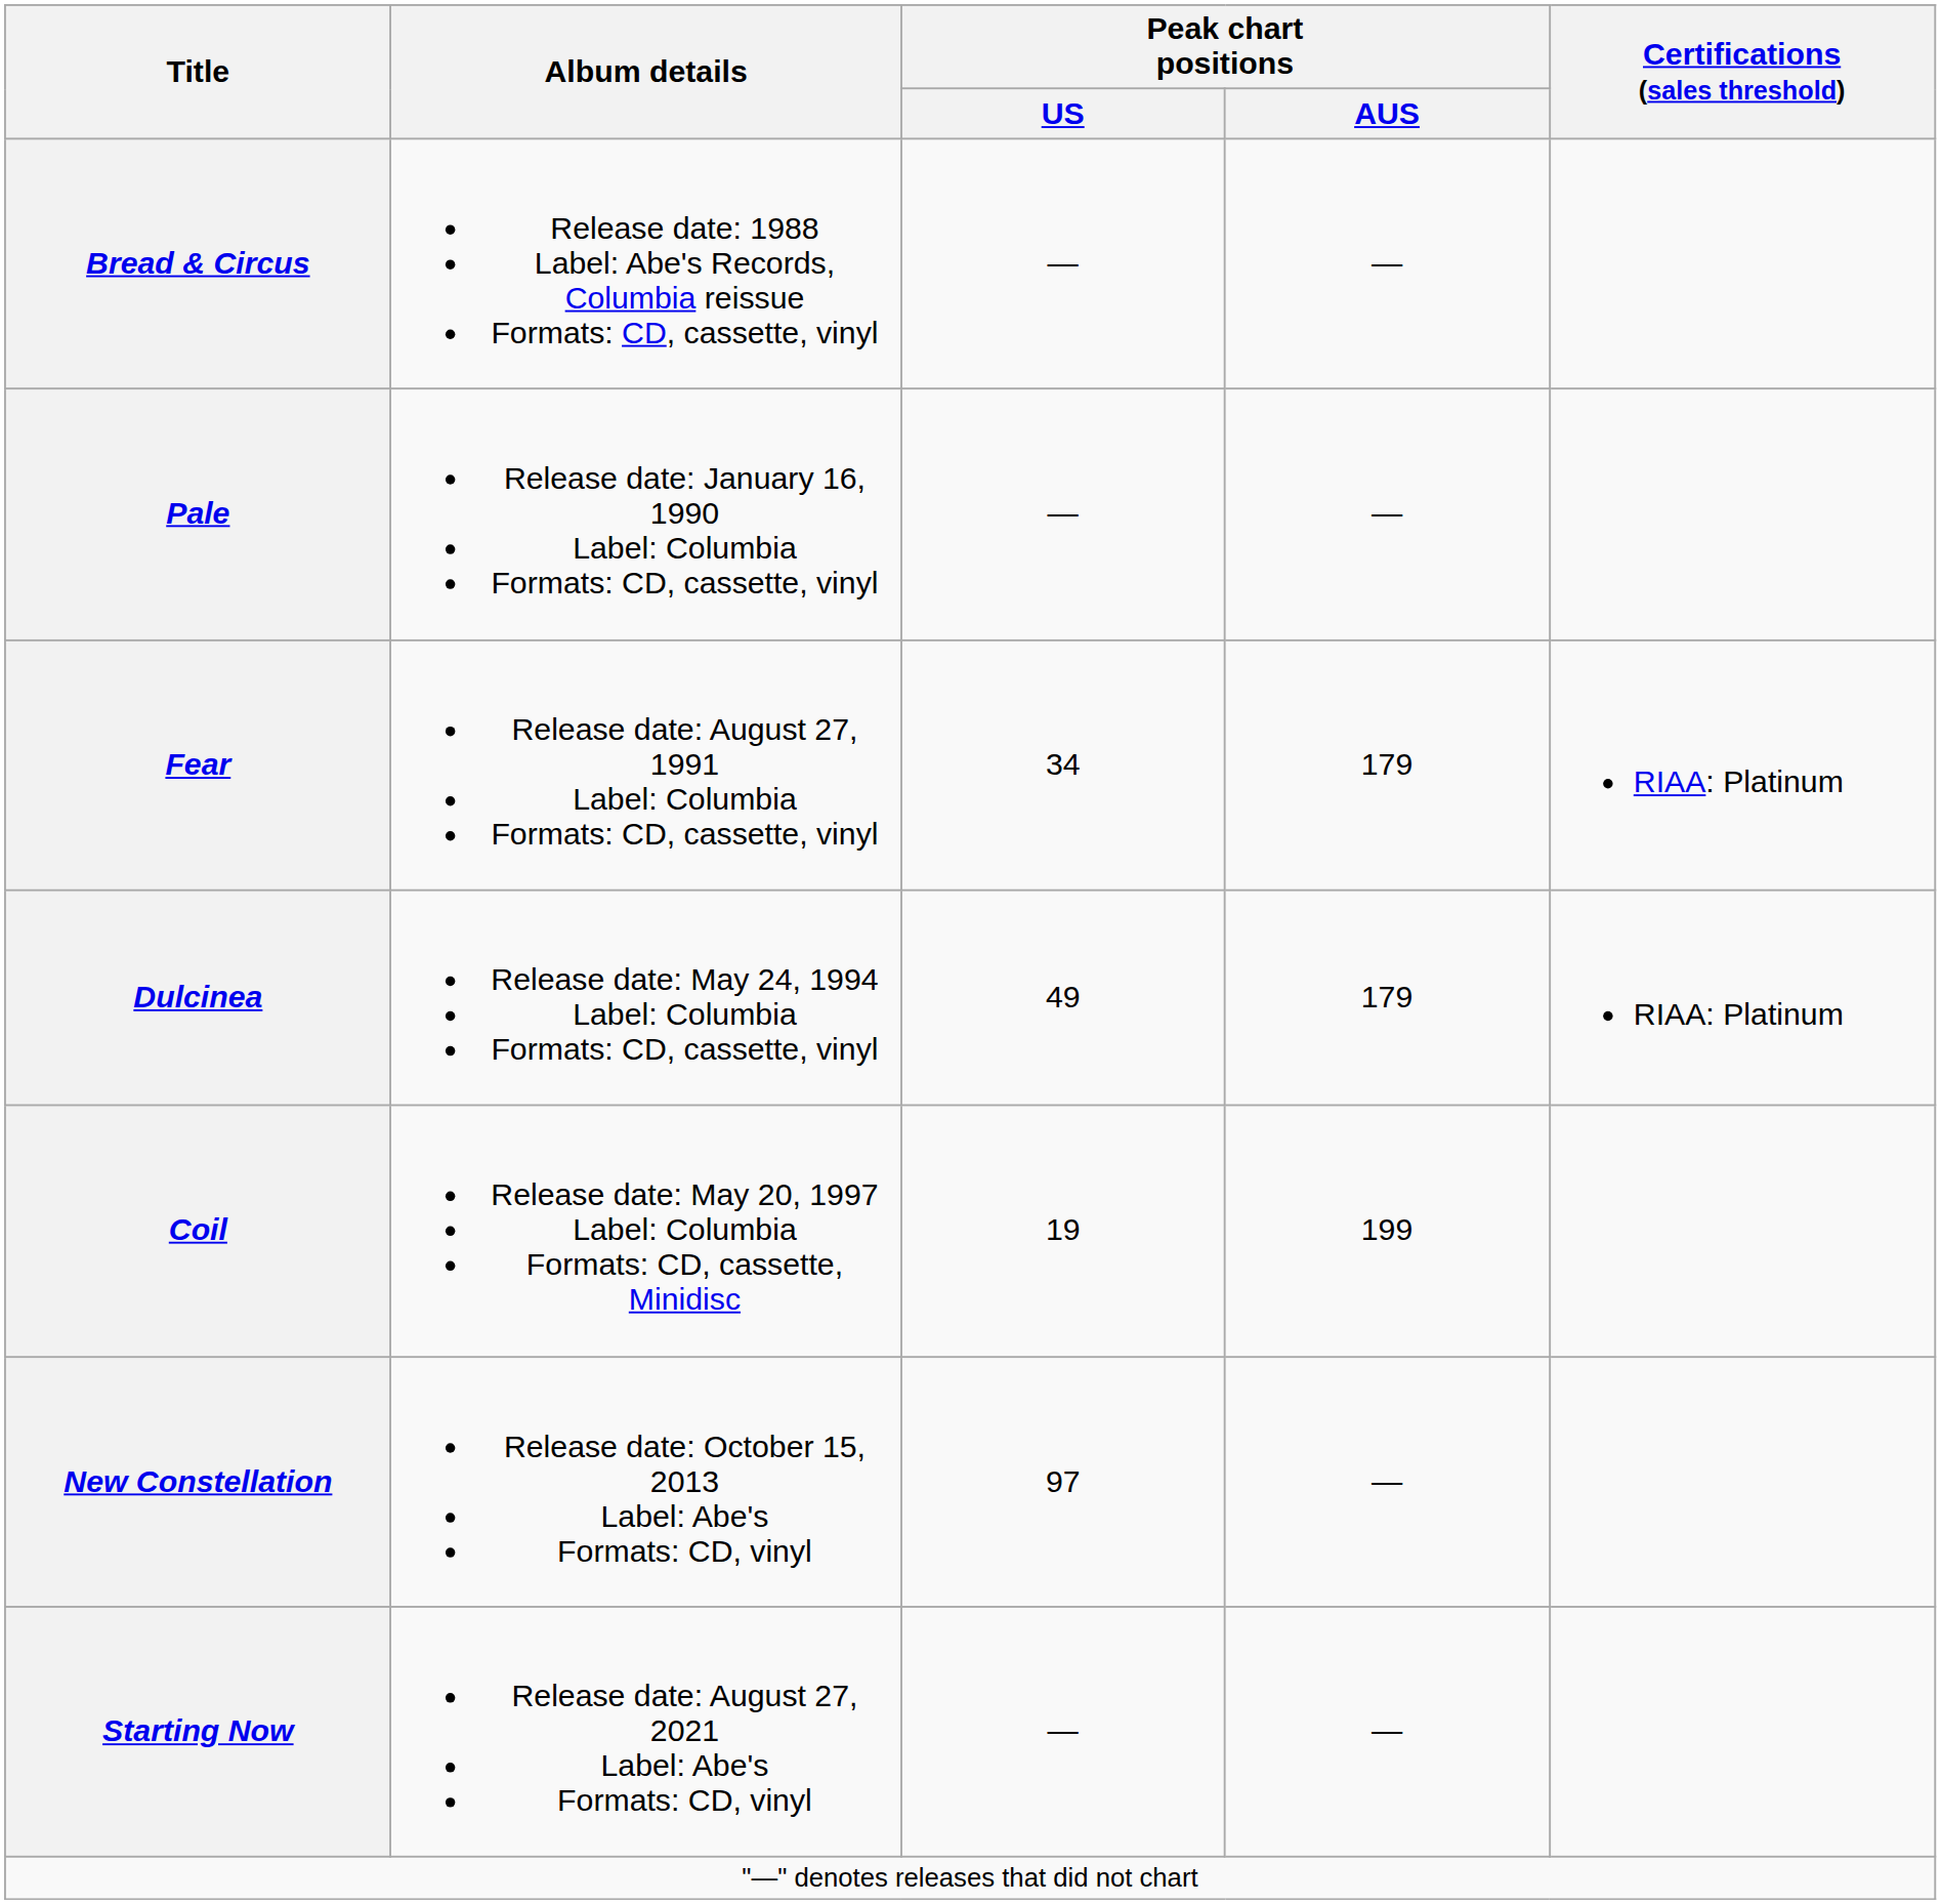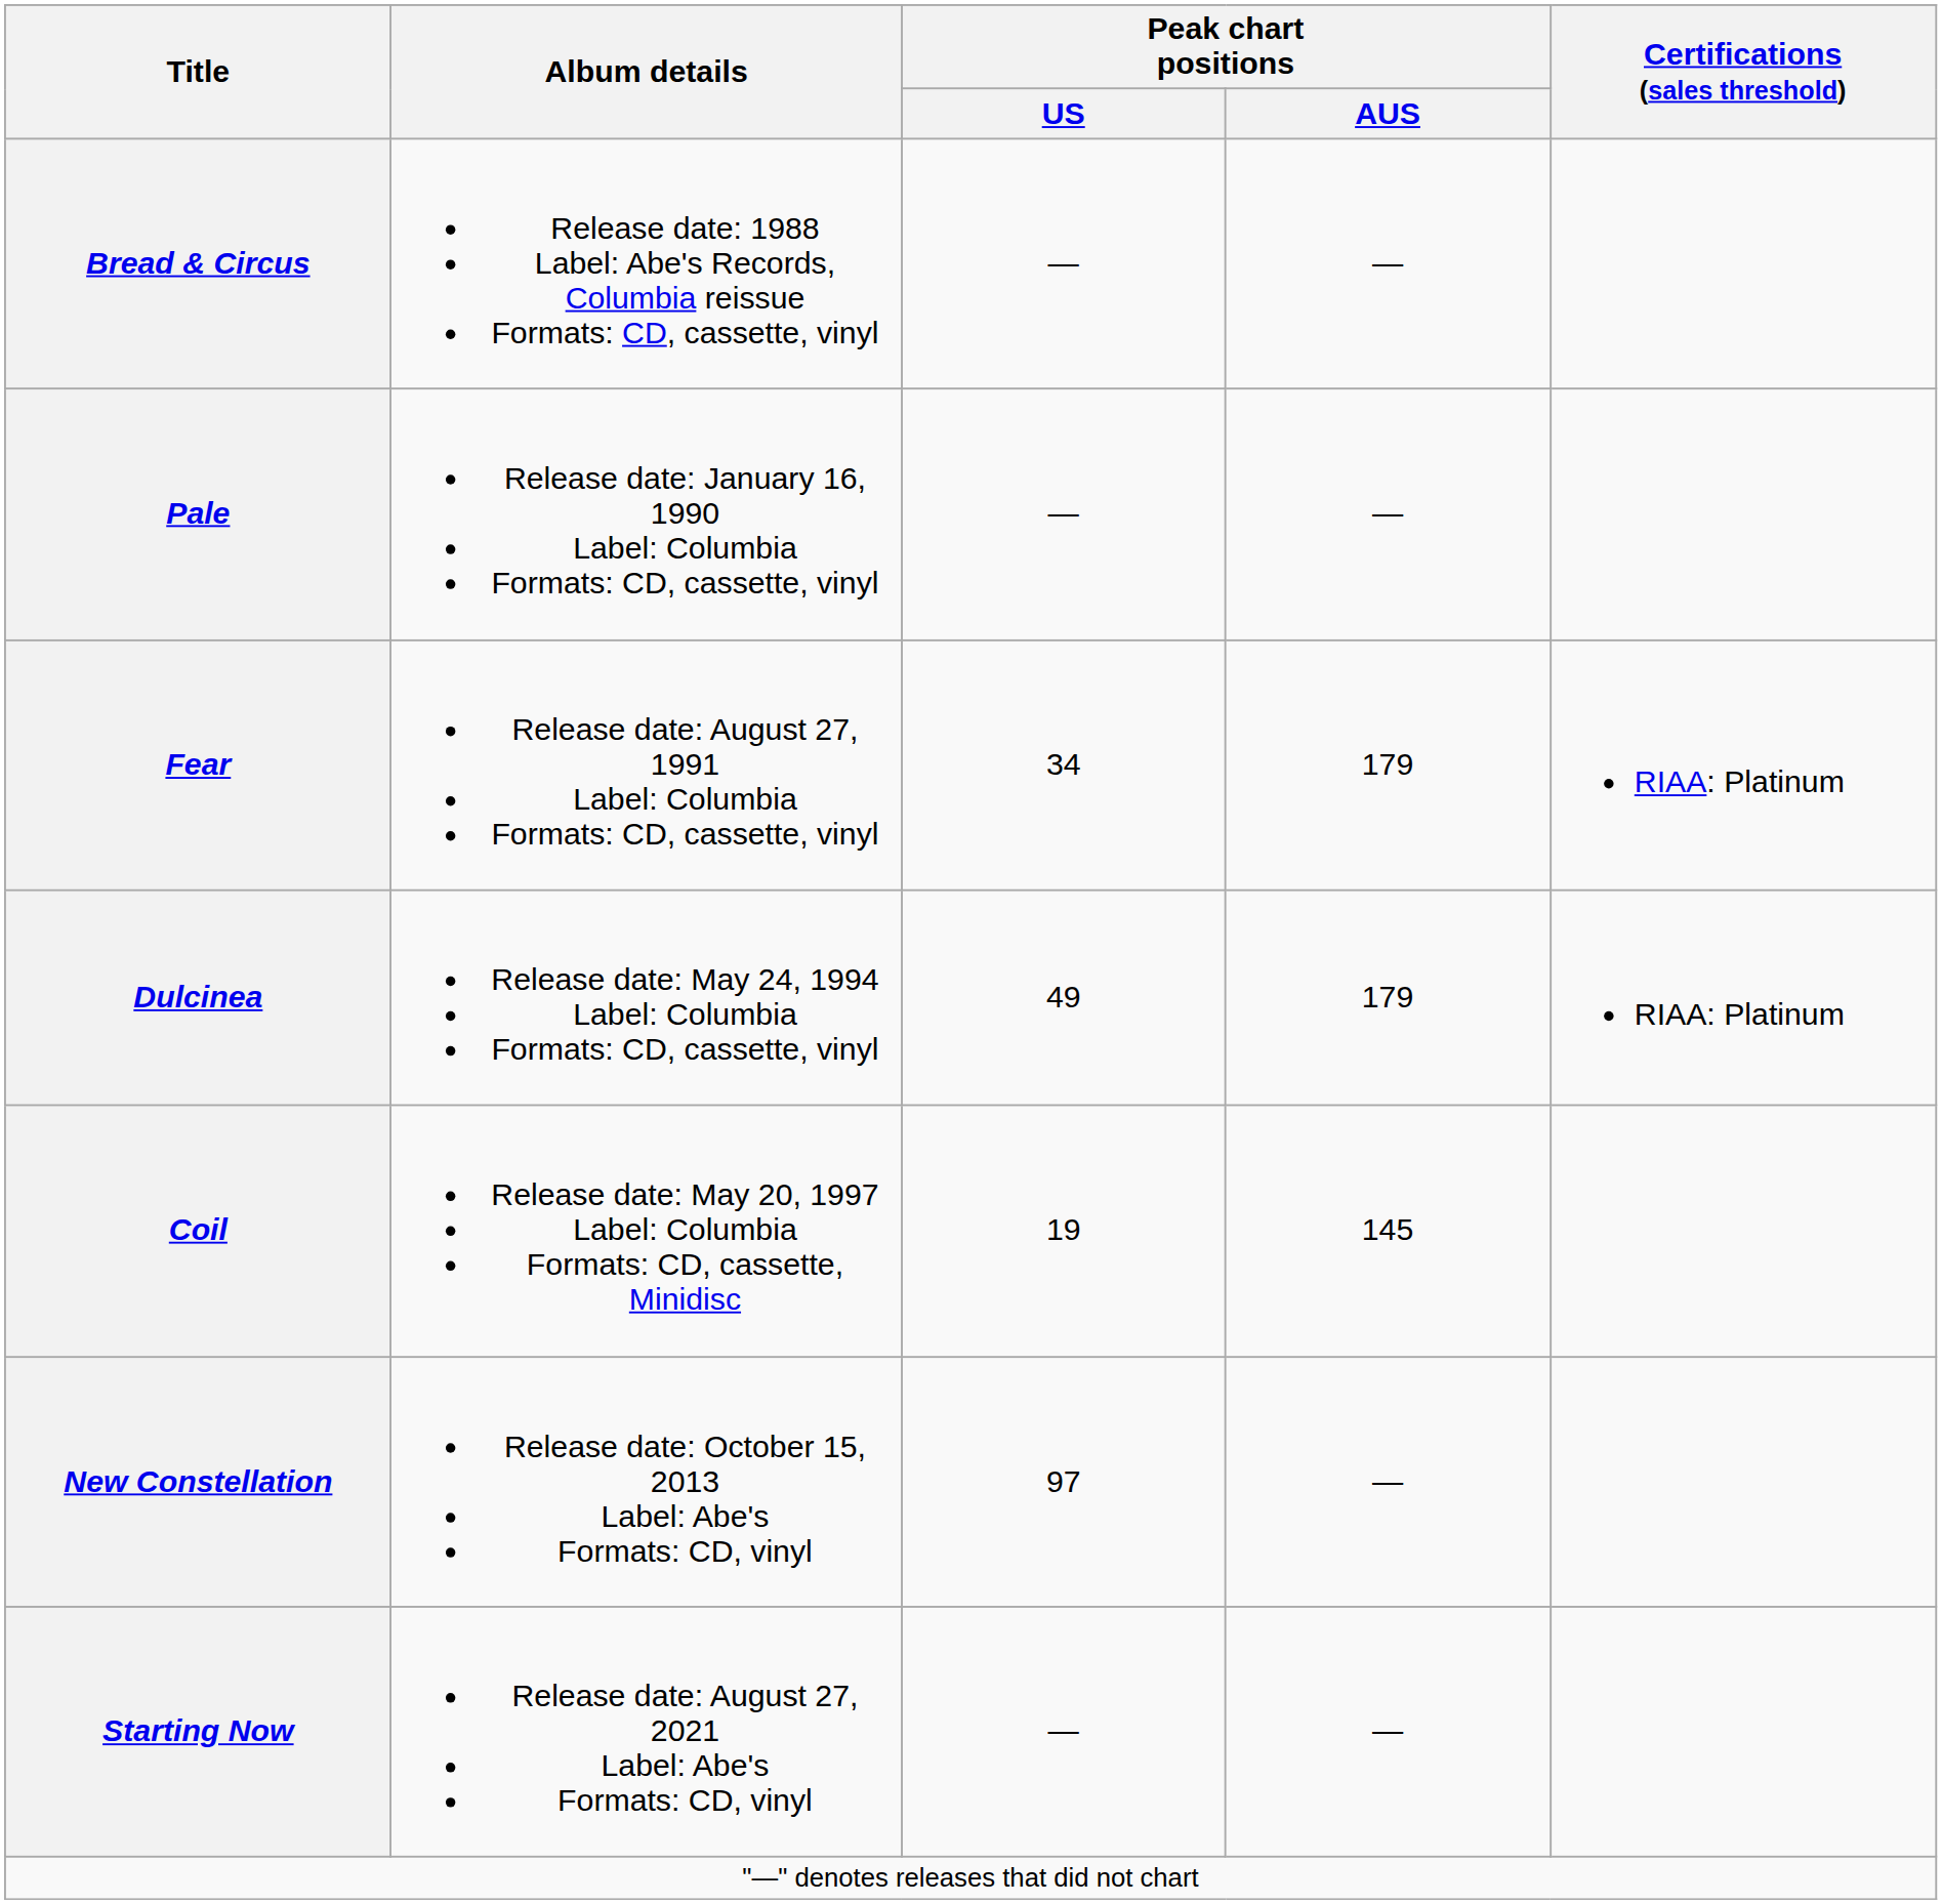 <table class="wikitable plainrowheaders" style="text-align:center;">
 <tr>
 <th scope="col" rowspan="2" style="width:12em;">Title</th>
 <th scope="col" rowspan="2" style="width:16em;">Album details</th>
 <th scope="col" colspan="2">Peak chart<br>positions</th>
 <th scope="col" rowspan="2" style="width:12em;"><a href='#'>Certifications</a><br><small>(<a href='#'>sales threshold</a>)</small></th>
 </tr>
 <tr>
 <th style="width:10em;"><a href='#'>US</a><br></th>
 <th style="width:10em;"><a href='#'>AUS</a><br></th>
 </tr>
 <tr>
 <th scope="row"><em><a href='#'>Bread & Circus</a></em></th>
 <td><br><ul><li>Release date: 1988</li><li>Label: Abe's Records, <a href='#'>Columbia</a> reissue</li><li>Formats: <a href='#'>CD</a>, cassette, vinyl</li></ul></td>
 <td>—</td>
 <td>—</td>
 <td></td>
 </tr>
 <tr>
 <th scope="row"><em><a href='#'>Pale</a></em></th>
 <td><br><ul><li>Release date: January 16, 1990</li><li>Label: Columbia</li><li>Formats: CD, cassette, vinyl</li></ul></td>
 <td>—</td>
 <td>—</td>
 <td></td>
 </tr>
 <tr>
 <th scope="row"><em><a href='#'>Fear</a></em></th>
 <td><br><ul><li>Release date: August 27, 1991</li><li>Label: Columbia</li><li>Formats: CD, cassette, vinyl</li></ul></td>
 <td>34</td>
 <td>179</td>
 <td style="text-align:left;"><br><ul><li><a href='#'>RIAA</a>: Platinum</li></ul></td>
 </tr>
 <tr>
 <th scope="row"><em><a href='#'>Dulcinea</a></em></th>
 <td><br><ul><li>Release date: May 24, 1994</li><li>Label: Columbia</li><li>Formats: CD, cassette, vinyl</li></ul></td>
 <td>49</td>
 <td>179</td>
 <td style="text-align:left;"><br><ul><li>RIAA: Platinum</li></ul></td>
 </tr>
 <tr>
 <th scope="row"><em><a href='#'>Coil</a></em></th>
 <td><br><ul><li>Release date: May 20, 1997</li><li>Label: Columbia</li><li>Formats: CD, cassette, <a href='#'>Minidisc</a></li></ul></td>
 <td>19</td>
-<td>199</td>
+<td>145</td>
 <td></td>
 </tr>
 <tr>
 <th scope="row"><em><a href='#'>New Constellation</a></em></th>
 <td><br><ul><li>Release date: October 15, 2013</li><li>Label: Abe's</li><li>Formats: CD, vinyl</li></ul></td>
 <td>97</td>
 <td>—</td>
 <td></td>
 </tr>
 <tr>
 <th scope="row"><em><a href='#'>Starting Now</a></em></th>
 <td><br><ul><li>Release date: August 27, 2021</li><li>Label: Abe's</li><li>Formats: CD, vinyl</li></ul></td>
 <td>—</td>
 <td>—</td>
 <td></td>
 </tr>
 <tr>
 <td colspan="15" style="font-size:85%">"—" denotes releases that did not chart</td>
 </tr>
 </table>
